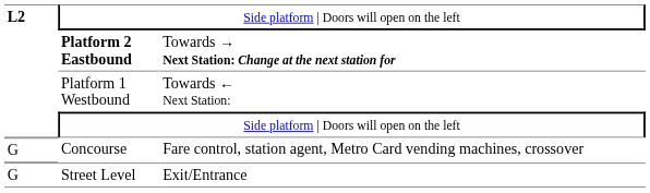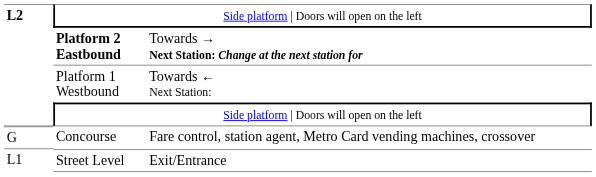 <table table border=0 cellspacing=0 cellpadding=3>
 <tr>
 <td style="border-top:solid 1px grey;border-bottom:solid 1px grey;" width=50 rowspan=4 valign=top><strong>L2</strong></td>
 <td style="border-top:solid 1px grey;border-right:solid 2px black;border-left:solid 2px black;border-bottom:solid 2px black;text-align:center;" colspan=2><small><a href='#'>Side platform</a> | Doors will open on the left </small></td>
 </tr>
 <tr>
 <td style="border-bottom:solid 1px grey;" width=100><span><strong>Platform 2</strong><br><strong>Eastbound</strong></span></td>
 <td style="border-bottom:solid 1px grey;" width=500>Towards → <br><small><strong>Next Station:</strong> </small> <small><strong><em>Change at the next station for <strong><em></small></td>
 </tr>
 <tr>
 <td><span></strong>Platform 1<strong><br></strong>Westbound<strong></span></td>
 <td><span></span>Towards ← <br><small></strong>Next Station:<strong> </small></td>
 </tr>
 <tr>
 <td style="border-top:solid 2px black;border-right:solid 2px black;border-left:solid 2px black;border-bottom:solid 1px grey;text-align:center;" colspan=2><small><a href='#'>Side platform</a> | Doors will open on the left </small></td>
 </tr>
 <tr>
 <td style="border-bottom:solid 1px grey;border-top:solid 1px grey;" width=50 valign=top></strong>G<strong></td>
 <td valign=top>Concourse</td>
 <td valign=top>Fare control, station agent, Metro Card vending machines, crossover</td>
 </tr>
 <tr>
-<td style="border-bottom:solid 1px grey;border-top:solid 1px grey;" width=50 valign=top></strong>G<strong></td>
+<td valign=top></strong>L1<strong></td>
 <td style="border-top:solid 1px grey;border-bottom:solid 1px grey;" width=100 valign=top>Street Level</td>
 <td style="border-top:solid 1px grey;border-bottom:solid 1px grey;" width=500 valign=top>Exit/Entrance</td>
 </tr>
 </table>
